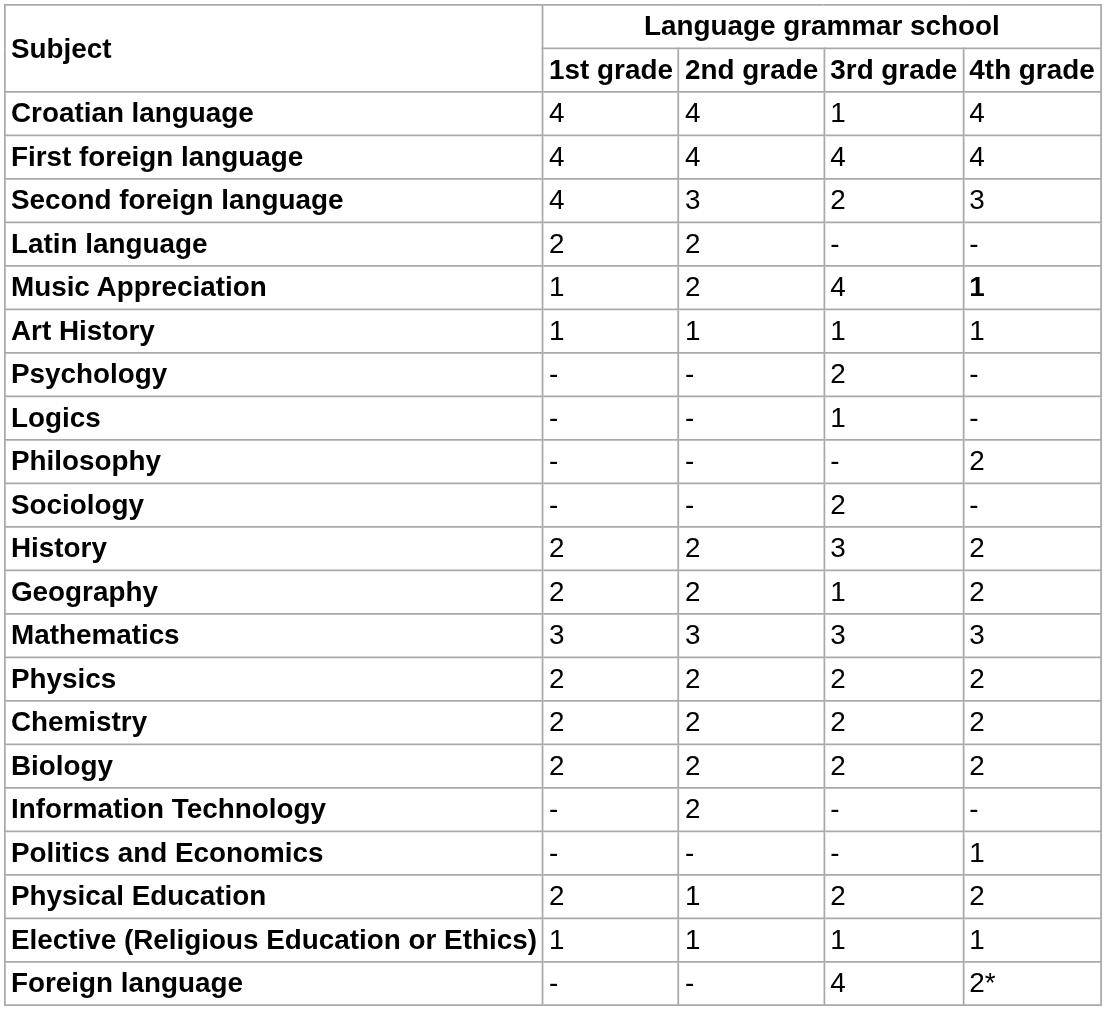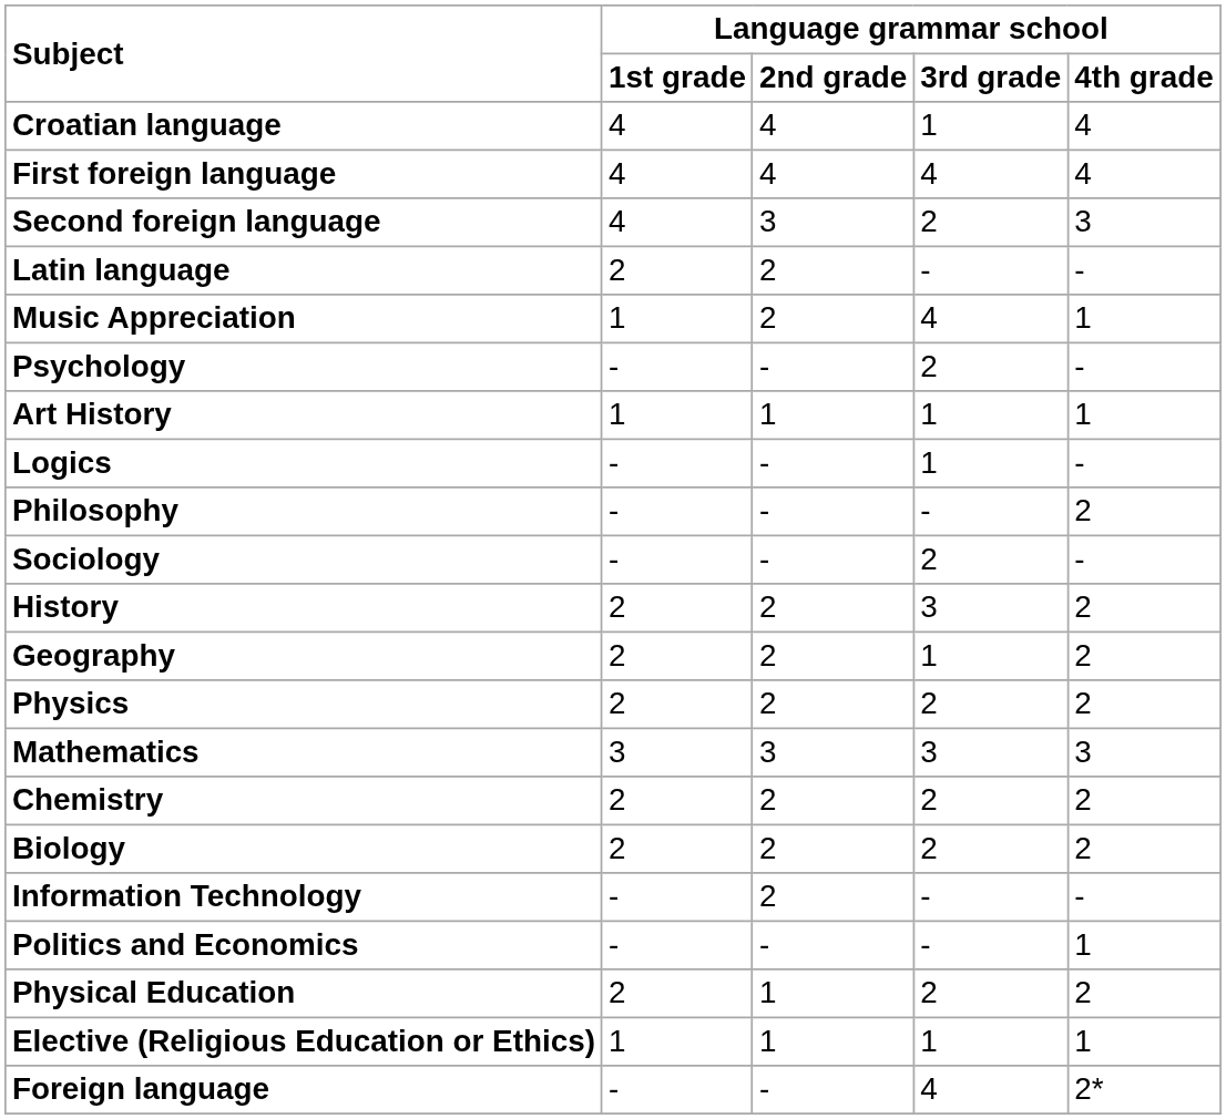 <table rules=all style="text-align: left; border: 1px solid darkgray;" cellpadding=3>
 <tr>
 <th rowspan="2">Subject</th>
 <th colspan="4" style="text-align: center;"><strong>Language grammar school</strong></th>
 </tr>
 <tr>
 <th colspan="1" style="text-align: center;"><strong>1st grade</strong></th>
 <th colspan="1" style="text-align: center;"><strong>2nd grade</strong></th>
 <th colspan="1" style="text-align: center;"><strong>3rd grade</strong></th>
 <th colspan="1" style="text-align: center;"><strong>4th grade</strong></th>
 </tr>
 <tr>
 <td><strong>Croatian language</strong></td>
 <td>4</td>
 <td>4</td>
 <td>1</td>
 <td>4</td>
 </tr>
 <tr>
 <td><strong>First foreign language</strong></td>
 <td>4</td>
 <td>4</td>
 <td>4</td>
 <td>4</td>
 </tr>
 <tr>
 <td><strong>Second foreign language</strong></td>
 <td>4</td>
 <td>3</td>
 <td>2</td>
 <td>3</td>
 </tr>
 <tr>
 <td><strong>Latin language</strong></td>
 <td>2</td>
 <td>2</td>
 <td>-</td>
 <td>-</td>
 </tr>
 <tr>
 <td><strong>Music Appreciation</strong></td>
 <td>1</td>
 <td>2</td>
 <td>4</td>
-<td><strong>1</strong></td>
-</tr>
-<tr>
-<td><strong>Art History</strong></td>
-<td>1</td>
-<td>1</td>
-<td>1</td>
 <td>1</td>
 </tr>
 <tr>
 <td><strong>Psychology</strong></td>
 <td>-</td>
 <td>-</td>
 <td>2</td>
 <td>-</td>
+</tr>
+<tr>
+<td><strong>Art History</strong></td>
+<td>1</td>
+<td>1</td>
+<td>1</td>
+<td>1</td>
 </tr>
 <tr>
 <td><strong>Logics</strong></td>
 <td>-</td>
 <td>-</td>
 <td>1</td>
 <td>-</td>
 </tr>
 <tr>
 <td><strong>Philosophy</strong></td>
 <td>-</td>
 <td>-</td>
 <td>-</td>
 <td>2</td>
 </tr>
 <tr>
 <td><strong>Sociology</strong></td>
 <td>-</td>
 <td>-</td>
 <td>2</td>
 <td>-</td>
 </tr>
 <tr>
 <td><strong>History</strong></td>
 <td>2</td>
 <td>2</td>
 <td>3</td>
 <td>2</td>
 </tr>
 <tr>
 <td><strong>Geography</strong></td>
 <td>2</td>
 <td>2</td>
 <td>1</td>
 <td>2</td>
 </tr>
 <tr>
+<td><strong>Physics</strong></td>
+<td>2</td>
+<td>2</td>
+<td>2</td>
+<td>2</td>
+</tr>
+<tr>
 <td><strong>Mathematics</strong></td>
 <td>3</td>
 <td>3</td>
 <td>3</td>
 <td>3</td>
-</tr>
-<tr>
-<td><strong>Physics</strong></td>
-<td>2</td>
-<td>2</td>
-<td>2</td>
-<td>2</td>
 </tr>
 <tr>
 <td><strong>Chemistry</strong></td>
 <td>2</td>
 <td>2</td>
 <td>2</td>
 <td>2</td>
 </tr>
 <tr>
 <td><strong>Biology</strong></td>
 <td>2</td>
 <td>2</td>
 <td>2</td>
 <td>2</td>
 </tr>
 <tr>
 <td><strong>Information Technology</strong></td>
 <td>-</td>
 <td>2</td>
 <td>-</td>
 <td>-</td>
 </tr>
 <tr>
 <td><strong>Politics and Economics</strong></td>
 <td>-</td>
 <td>-</td>
 <td>-</td>
 <td>1</td>
 </tr>
 <tr>
 <td><strong>Physical Education</strong></td>
 <td>2</td>
 <td>1</td>
 <td>2</td>
 <td>2</td>
 </tr>
 <tr>
 <td><strong>Elective (Religious Education or Ethics)</strong></td>
 <td>1</td>
 <td>1</td>
 <td>1</td>
 <td>1</td>
 </tr>
 <tr ->
 <td><strong>Foreign language</strong></td>
 <td>-</td>
 <td>-</td>
 <td>4</td>
 <td>2*</td>
 </tr>
 <tr ->
 </tr>
 </table>
